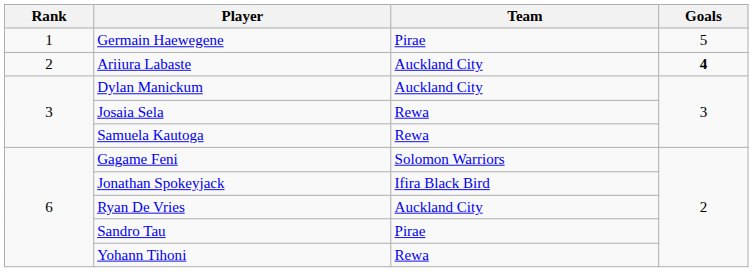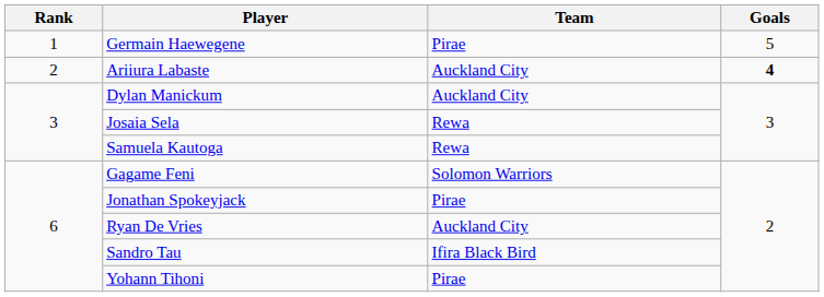 <table class="wikitable" style="text-align:center; width:50%;">
 <tr>
 <th style="width:12%;">Rank</th>
 <th style="width:40%;">Player</th>
 <th style="width:36%;">Team</th>
 <th style="width:12%;">Goals</th>
 </tr>
 <tr>
 <td>1</td>
 <td align=left> <a href='#'>Germain Haewegene</a></td>
 <td align=left> <a href='#'>Pirae</a></td>
 <td>5</td>
 </tr>
 <tr>
 <td>2</td>
 <td align=left> <a href='#'>Ariiura Labaste</a></td>
 <td align=left> <a href='#'>Auckland City</a></td>
 <td><strong>4</strong></td>
 </tr>
 <tr>
 <td rowspan=3>3</td>
 <td align=left> <a href='#'>Dylan Manickum</a></td>
 <td align=left> <a href='#'>Auckland City</a></td>
 <td rowspan=3>3</td>
 </tr>
 <tr>
 <td align=left> <a href='#'>Josaia Sela</a></td>
 <td align=left> <a href='#'>Rewa</a></td>
 </tr>
 <tr>
 <td align=left> <a href='#'>Samuela Kautoga</a></td>
 <td align=left> <a href='#'>Rewa</a></td>
 </tr>
 <tr>
 <td rowspan=5>6</td>
 <td align=left> <a href='#'>Gagame Feni</a></td>
 <td align=left> <a href='#'>Solomon Warriors</a></td>
 <td rowspan=5>2</td>
 </tr>
 <tr>
 <td align=left> <a href='#'>Jonathan Spokeyjack</a></td>
-<td align=left> <a href='#'>Ifira Black Bird</a></td>
+<td align=left> <a href='#'>Pirae</a></td>
 </tr>
 <tr>
 <td align=left> <a href='#'>Ryan De Vries</a></td>
 <td align=left> <a href='#'>Auckland City</a></td>
 </tr>
 <tr>
 <td align=left> <a href='#'>Sandro Tau</a></td>
-<td align=left> <a href='#'>Pirae</a></td>
+<td align=left> <a href='#'>Ifira Black Bird</a></td>
 </tr>
 <tr>
 <td align=left> <a href='#'>Yohann Tihoni</a></td>
-<td align=left> <a href='#'>Rewa</a></td>
+<td align=left> <a href='#'>Pirae</a></td>
 </tr>
 </table>
